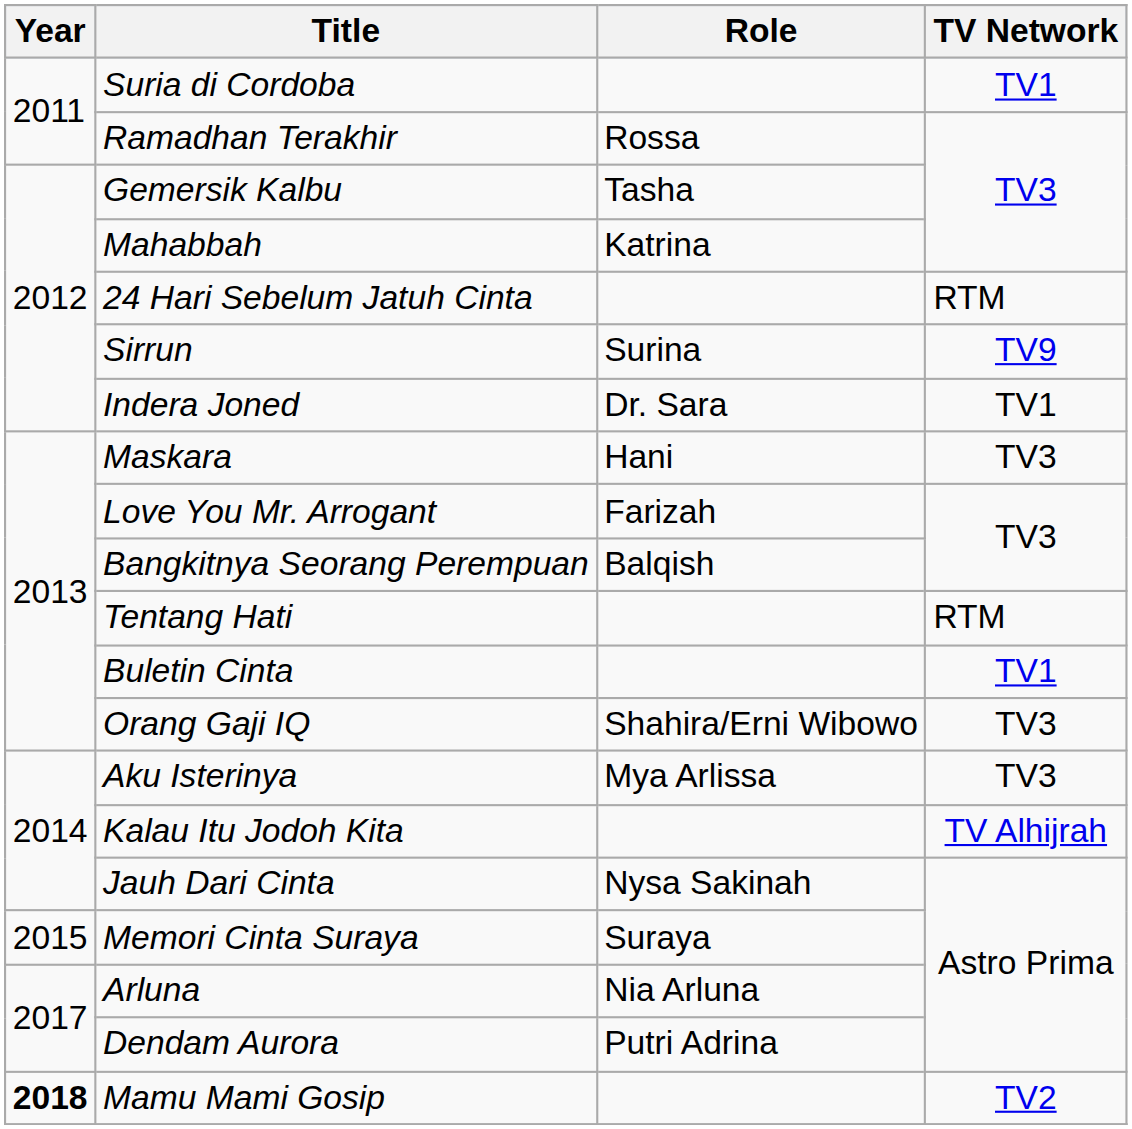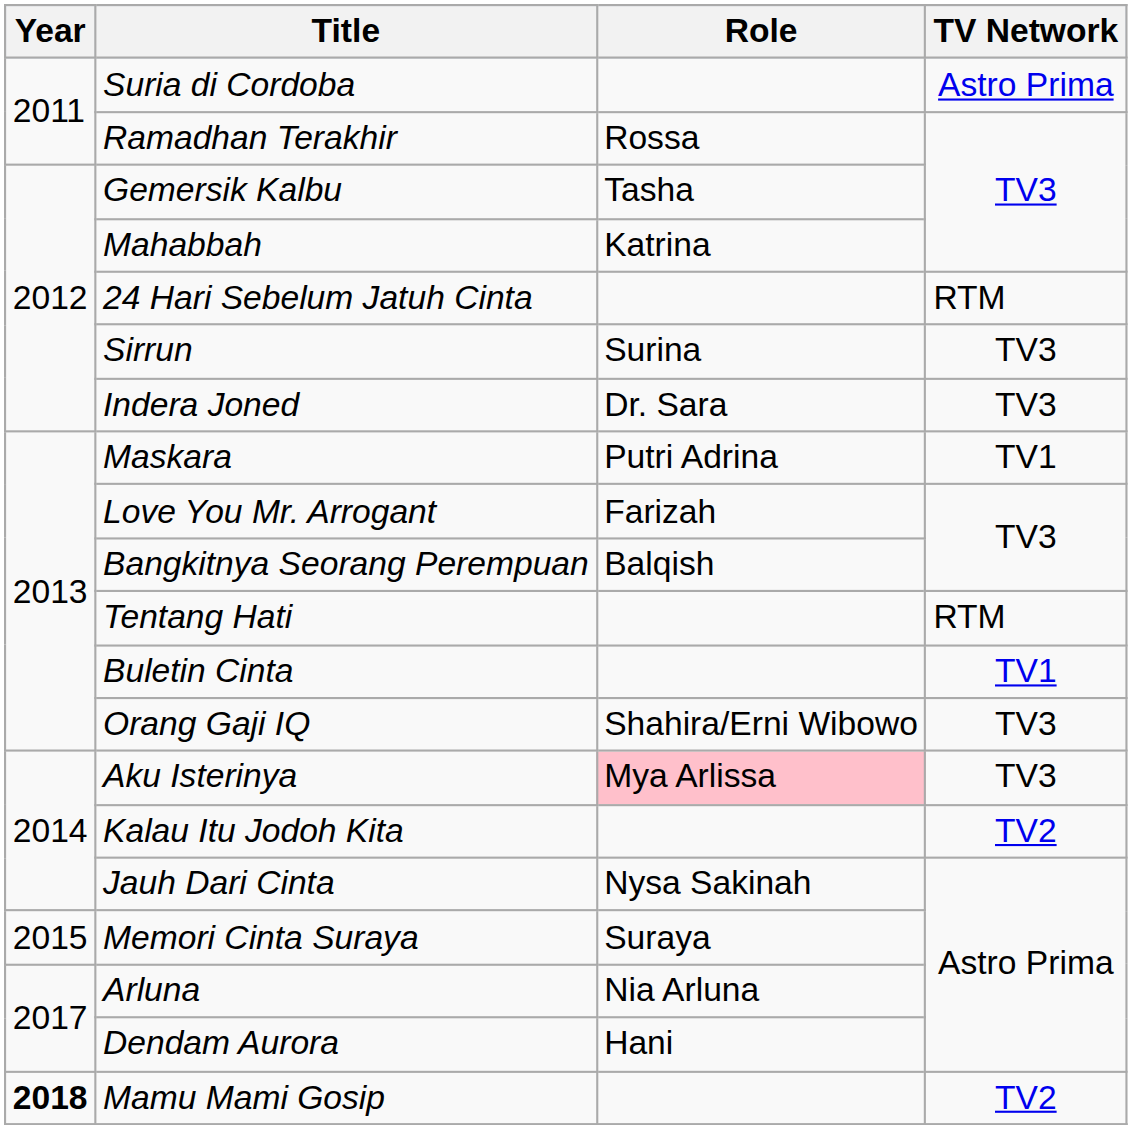 <table class="wikitable">
 <tr style="background:#b0c4de; text-align:center;">
 <th>Year</th>
 <th>Title</th>
 <th>Role</th>
 <th>TV Network</th>
 </tr>
 <tr>
 <td rowspan="2">2011</td>
 <td><em>Suria di Cordoba</em></td>
 <td></td>
-<td style="text-align:center;"><a href='#'>TV1</a></td>
+<td style="text-align:center;"><a href='#'>Astro Prima</a></td>
 </tr>
 <tr>
 <td><em>Ramadhan Terakhir</em></td>
 <td>Rossa</td>
 <td rowspan="3" style="text-align:center;"><a href='#'>TV3</a></td>
 </tr>
 <tr>
 <td rowspan="5" style="text-align:center;">2012</td>
 <td><em>Gemersik Kalbu</em></td>
 <td>Tasha</td>
 </tr>
 <tr>
 <td><em>Mahabbah</em></td>
 <td>Katrina</td>
 </tr>
 <tr>
 <td><em>24 Hari Sebelum Jatuh Cinta</em></td>
 <td></td>
 <td>RTM</td>
 </tr>
 <tr>
 <td><em>Sirrun</em></td>
 <td>Surina</td>
-<td style="text-align:center;"><a href='#'>TV9</a></td>
+<td style="text-align:center;">TV3</td>
 </tr>
 <tr>
 <td><em>Indera Joned</em></td>
 <td>Dr. Sara</td>
-<td style="text-align:center;">TV1</td>
+<td style="text-align:center;">TV3</td>
 </tr>
 <tr>
 <td rowspan="6">2013</td>
 <td><em>Maskara</em></td>
-<td>Hani</td>
-<td style="text-align:center;">TV3</td>
+<td>Putri Adrina</td>
+<td style="text-align:center;">TV1</td>
 </tr>
 <tr>
 <td><em>Love You Mr. Arrogant</em></td>
 <td>Farizah</td>
 <td rowspan="2" style="text-align:center;">TV3</td>
 </tr>
 <tr>
 <td><em>Bangkitnya Seorang Perempuan</em></td>
 <td>Balqish</td>
 </tr>
 <tr>
 <td><em>Tentang Hati</em></td>
 <td></td>
 <td>RTM</td>
 </tr>
 <tr>
 <td><em>Buletin Cinta</em></td>
 <td></td>
 <td style="text-align:center;"><a href='#'>TV1</a></td>
 </tr>
 <tr>
 <td><em>Orang Gaji IQ</em></td>
 <td>Shahira/Erni Wibowo</td>
 <td style="text-align:center;">TV3</td>
 </tr>
 <tr>
 <td rowspan="3">2014</td>
 <td><em>Aku Isterinya</em></td>
-<td>Mya Arlissa</td>
+<td style="background: pink;">Mya Arlissa</td>
 <td style="text-align:center;">TV3</td>
 </tr>
 <tr>
 <td><em>Kalau Itu Jodoh Kita</em></td>
 <td></td>
-<td style="text-align:center;"><a href='#'>TV Alhijrah</a></td>
+<td style="text-align:center;"><a href='#'>TV2</a></td>
 </tr>
 <tr>
 <td><em>Jauh Dari Cinta</em></td>
 <td>Nysa Sakinah</td>
 <td rowspan="4" style="text-align:center;">Astro Prima</td>
 </tr>
 <tr>
 <td>2015</td>
 <td><em>Memori Cinta Suraya</em></td>
 <td>Suraya</td>
 </tr>
 <tr>
 <td rowspan="2">2017</td>
 <td><em>Arluna</em></td>
 <td>Nia Arluna</td>
 </tr>
 <tr>
 <td><em>Dendam Aurora</em></td>
-<td>Putri Adrina</td>
+<td>Hani</td>
 </tr>
 <tr>
 <td style="text-align:center;"><strong>2018</strong></td>
 <td><em>Mamu Mami Gosip</em></td>
 <td></td>
 <td style="text-align:center;"><a href='#'>TV2</a></td>
 </tr>
 <tr>
 </tr>
 </table>
